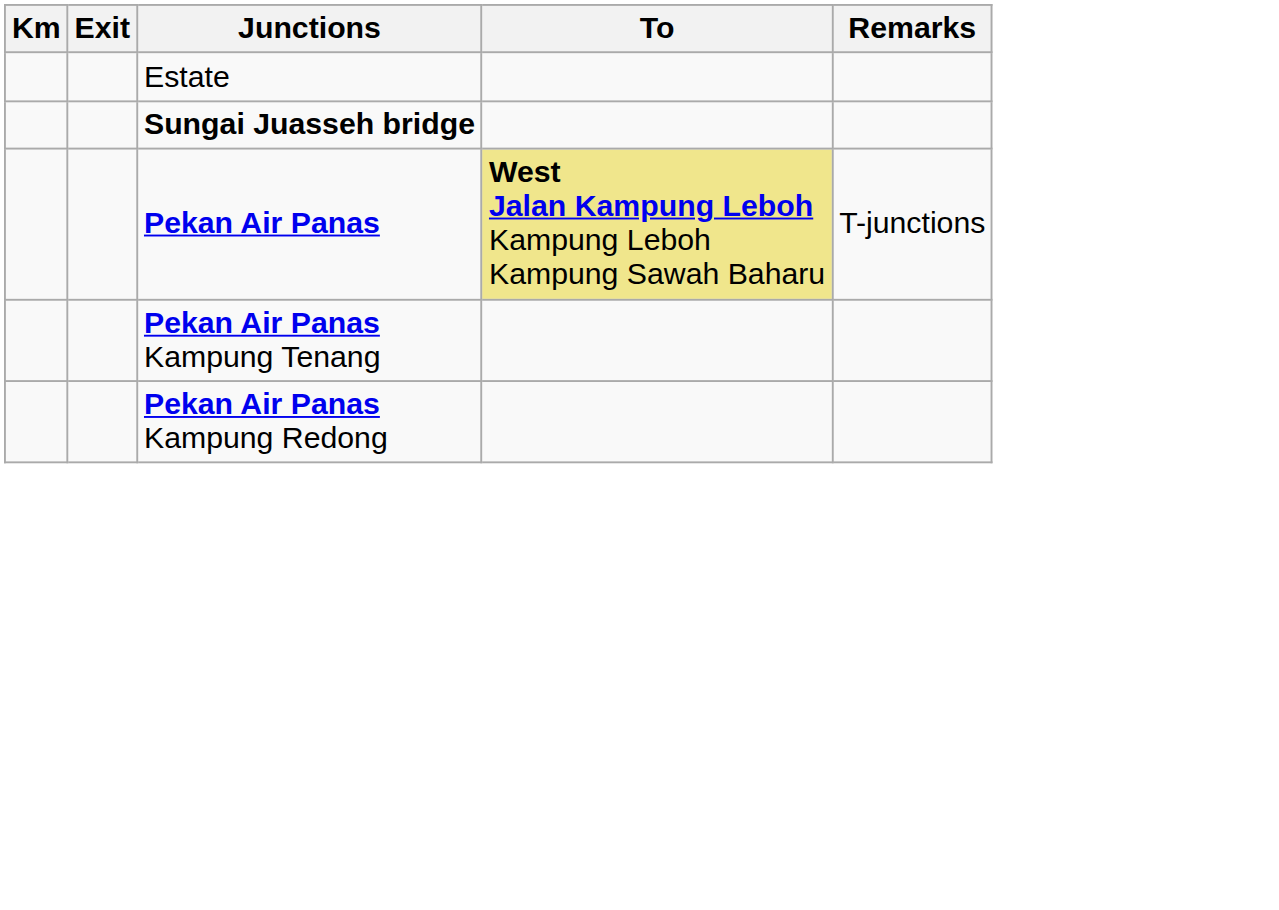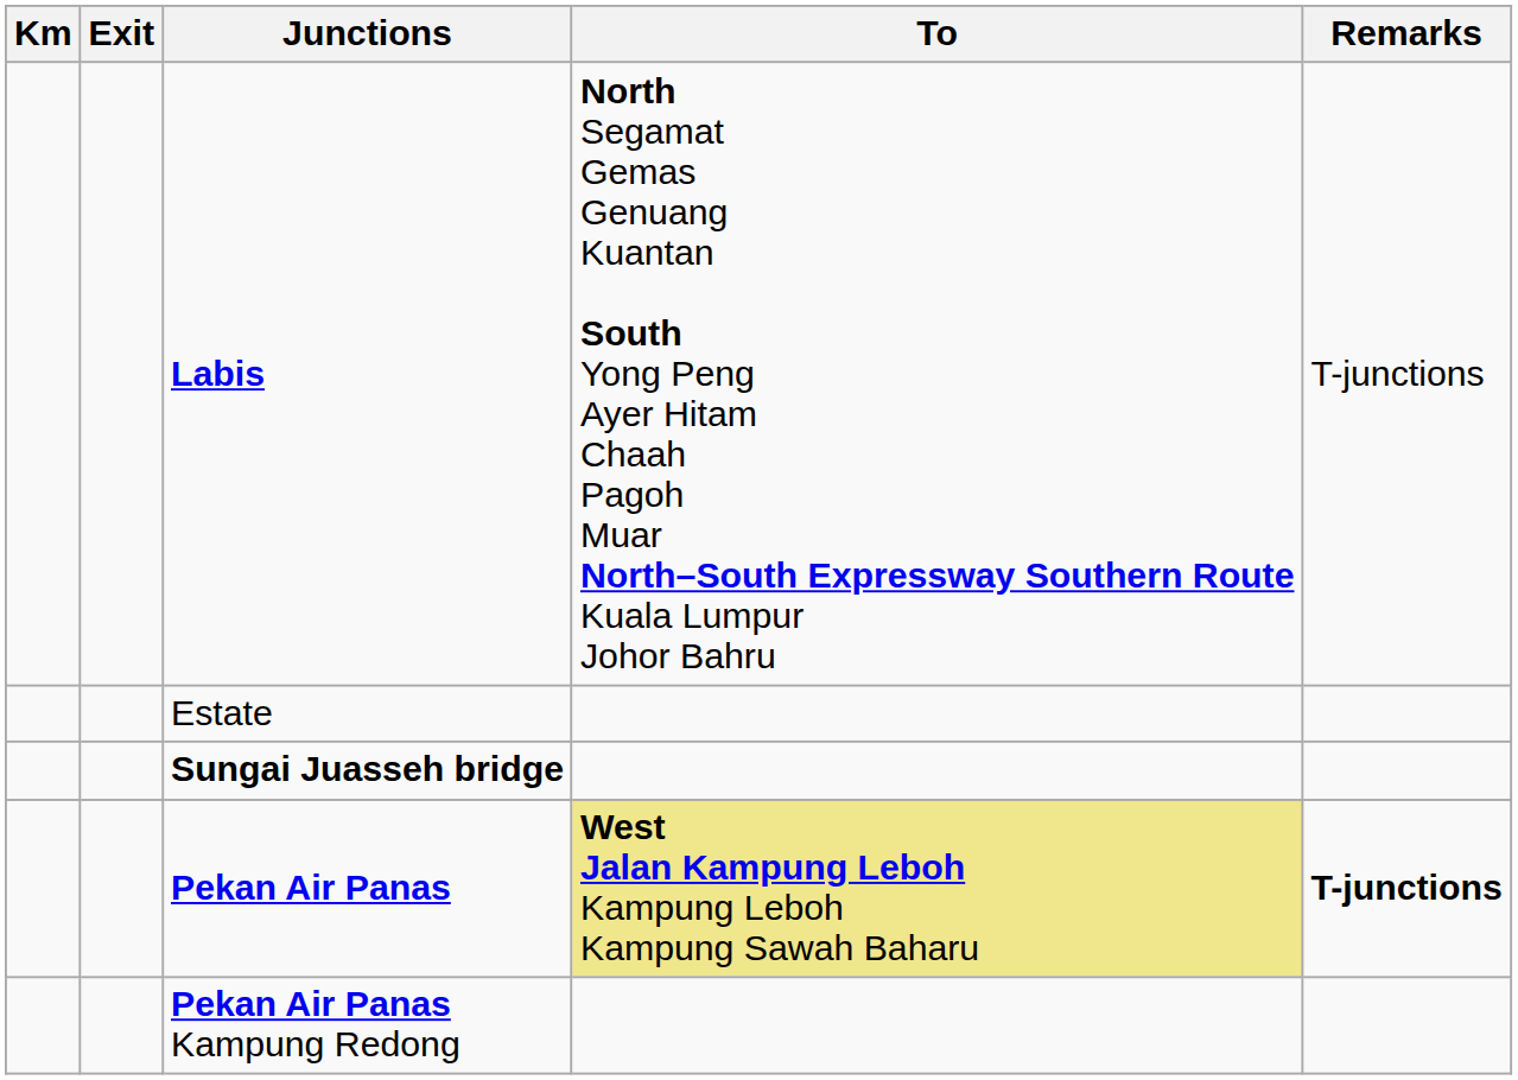 <table class="wikitable">
 <tr>
 <th>Km</th>
 <th>Exit</th>
 <th>Junctions</th>
 <th>To</th>
 <th>Remarks</th>
+</tr>
+<tr>
+<td></td>
+<td></td>
+<td><strong><a href='#'>Labis</a></strong></td>
+<td><strong>North</strong><br> Segamat<br> Gemas<br> Genuang<br> Kuantan<br><br><strong>South</strong><br> Yong Peng<br> Ayer Hitam<br> Chaah<br> Pagoh<br> Muar<br>  <strong><a href='#'>North–South Expressway Southern Route</a></strong><br>Kuala Lumpur<br>Johor Bahru</td>
+<td>T-junctions</td>
 </tr>
 <tr>
 <td></td>
 <td></td>
 <td>Estate</td>
 <td></td>
 <td></td>
 </tr>
 <tr>
 <td></td>
 <td></td>
 <td><strong>Sungai Juasseh bridge</strong></td>
 <td></td>
 <td></td>
 </tr>
 <tr>
 <td></td>
 <td></td>
 <td><strong><a href='#'>Pekan Air Panas</a></strong></td>
 <td style="background: khaki;"><strong>West</strong><br> <strong><a href='#'>Jalan Kampung Leboh</a></strong><br>Kampung Leboh<br>Kampung Sawah Baharu</td>
-<td>T-junctions</td>
-</tr>
-<tr>
-<td></td>
-<td></td>
-<td><strong><a href='#'>Pekan Air Panas</a></strong><br>Kampung Tenang</td>
-<td></td>
-<td></td>
+<td><strong>T-junctions</strong></td>
 </tr>
 <tr>
 <td></td>
 <td></td>
 <td><strong><a href='#'>Pekan Air Panas</a></strong><br>Kampung Redong</td>
 <td></td>
 <td></td>
 </tr>
 </table>
